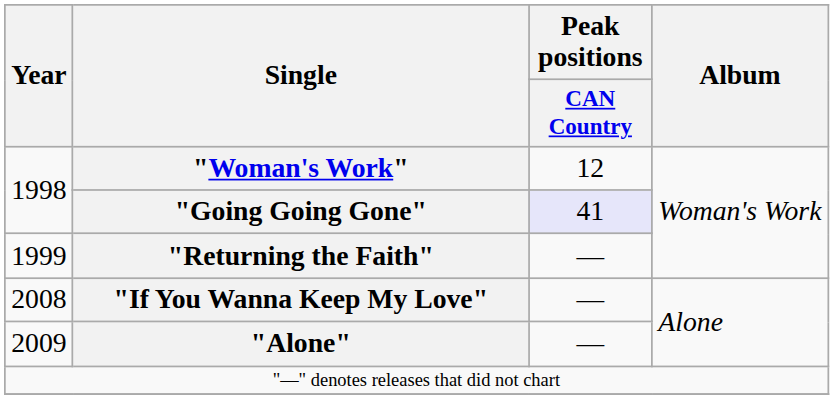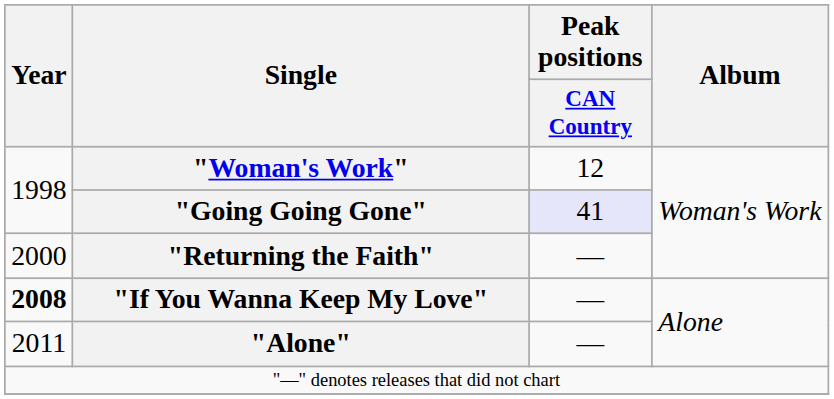 <table class="wikitable plainrowheaders" style="text-align:center;">
 <tr>
 <th rowspan="2">Year</th>
 <th rowspan="2" style="width:16em;">Single</th>
 <th>Peak positions</th>
 <th rowspan="2">Album</th>
 </tr>
 <tr style="font-size:smaller;">
 <th width="65"><a href='#'>CAN Country</a></th>
 </tr>
 <tr>
 <td rowspan="2">1998</td>
 <th scope="row">"<a href='#'>Woman's Work</a>"</th>
 <td>12</td>
 <td align="left" rowspan="3"><em>Woman's Work</em></td>
 </tr>
 <tr>
 <th scope="row">"Going Going Gone"</th>
 <td style="background: lavender;">41</td>
 </tr>
 <tr>
-<td>1999</td>
+<td>2000</td>
 <th scope="row">"Returning the Faith"</th>
 <td>—</td>
 </tr>
 <tr>
-<td>2008</td>
+<td><strong>2008</strong></td>
 <th scope="row">"If You Wanna Keep My Love"</th>
 <td>—</td>
 <td align="left" rowspan="2"><em>Alone</em></td>
 </tr>
 <tr>
-<td>2009</td>
+<td>2011</td>
 <th scope="row">"Alone"</th>
 <td>—</td>
 </tr>
 <tr>
 <td colspan="4" style="font-size:8pt">"—" denotes releases that did not chart</td>
 </tr>
 <tr>
 </tr>
 </table>
